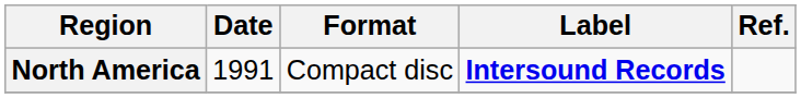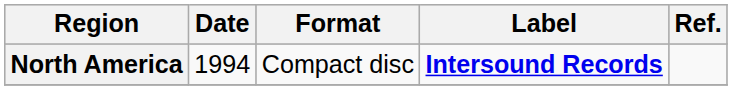 <table class="wikitable plainrowheaders">
 <tr>
 <th scope="col">Region</th>
 <th scope="col">Date</th>
 <th scope="col">Format</th>
 <th scope="col">Label</th>
 <th scope="col">Ref.</th>
 </tr>
 <tr>
 <th scope="row">North America</th>
-<td>1991</td>
+<td>1994</td>
 <td>Compact disc</td>
 <td><strong><a href='#'>Intersound Records</a></strong></td>
 <td></td>
 </tr>
 <tr>
 </tr>
 </table>
